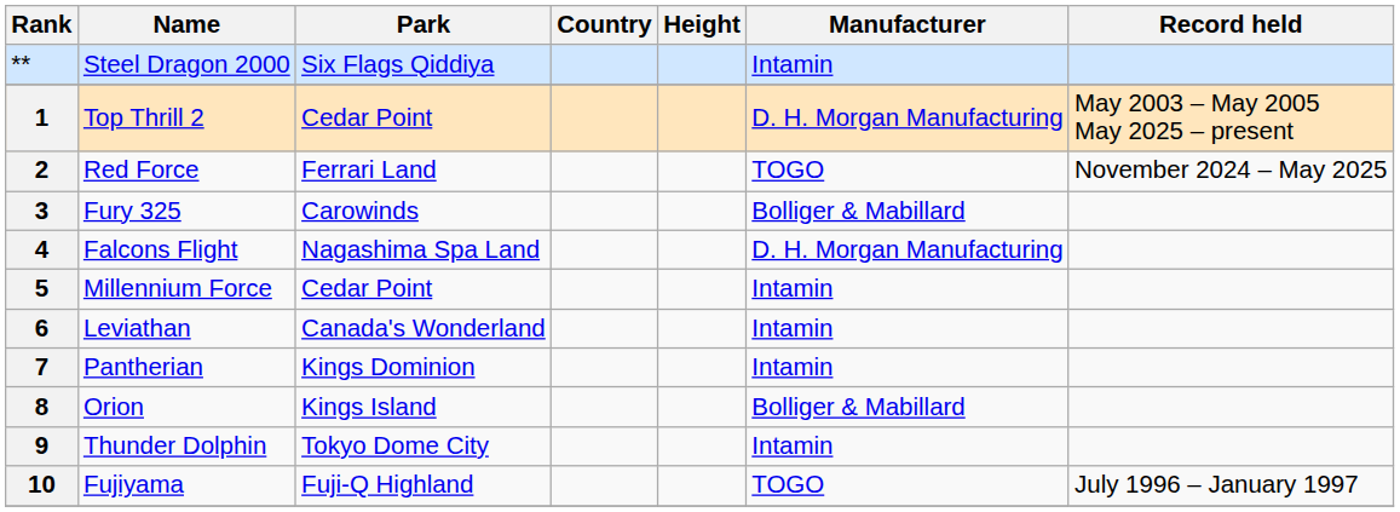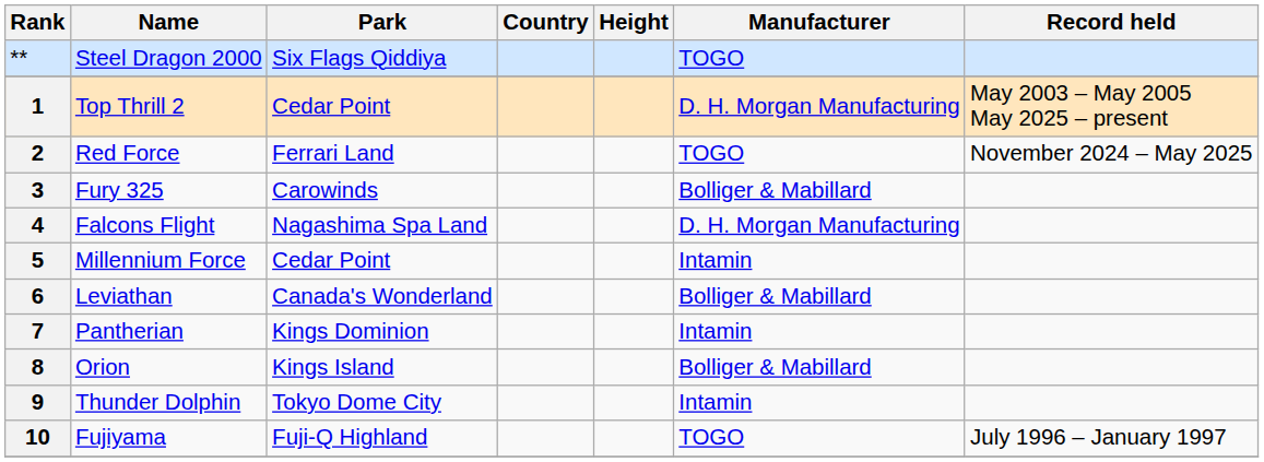 <table class="wikitable sortable plainrowheaders">
 <tr>
 <th data-sort-type="number" scope="col">Rank</th>
 <th scope="col">Name</th>
 <th scope="col">Park</th>
 <th scope="col">Country</th>
 <th scope="col">Height</th>
 <th scope="col">Manufacturer</th>
 <th scope="col">Record held</th>
 </tr>
 <tr style="background-color: #D0E7FF">
 <td>**</td>
 <td><a href='#'>Steel Dragon 2000</a></td>
 <td><a href='#'>Six Flags Qiddiya</a></td>
 <td></td>
 <td></td>
-<td><a href='#'>Intamin</a></td>
+<td><a href='#'>TOGO</a></td>
 <td></td>
 </tr>
 <tr>
 </tr>
 <tr style="background-color: #FFE6BD">
 <th>1</th>
 <td><a href='#'>Top Thrill 2</a></td>
 <td><a href='#'>Cedar Point</a></td>
 <td></td>
 <td></td>
 <td><a href='#'>D. H. Morgan Manufacturing</a></td>
 <td data-sort-value="2003–05">May 2003 – May 2005<br>May 2025 – present</td>
 </tr>
 <tr>
 <th>2</th>
 <td><a href='#'>Red Force</a></td>
 <td><a href='#'>Ferrari Land</a></td>
 <td></td>
 <td></td>
 <td><a href='#'>TOGO</a></td>
 <td data-sort-value="2024–11">November 2024 – May 2025</td>
 </tr>
 <tr>
 <th>3</th>
 <td><a href='#'>Fury 325</a></td>
 <td><a href='#'>Carowinds</a></td>
 <td></td>
 <td></td>
 <td><a href='#'>Bolliger & Mabillard</a></td>
 <td></td>
 </tr>
 <tr>
 <th>4</th>
 <td><a href='#'>Falcons Flight</a></td>
 <td><a href='#'>Nagashima Spa Land</a></td>
 <td></td>
 <td></td>
 <td><a href='#'>D. H. Morgan Manufacturing</a></td>
 <td></td>
 </tr>
 <tr>
 <th>5</th>
 <td><a href='#'>Millennium Force</a></td>
 <td><a href='#'>Cedar Point</a></td>
 <td></td>
 <td></td>
 <td><a href='#'>Intamin</a></td>
 <td></td>
 </tr>
 <tr>
 <th>6</th>
 <td><a href='#'>Leviathan</a></td>
 <td><a href='#'>Canada's Wonderland</a></td>
 <td></td>
 <td></td>
-<td><a href='#'>Intamin</a></td>
+<td><a href='#'>Bolliger & Mabillard</a></td>
 <td></td>
 </tr>
 <tr>
 <th>7</th>
 <td><a href='#'>Pantherian</a></td>
 <td><a href='#'>Kings Dominion</a></td>
 <td></td>
 <td></td>
 <td><a href='#'>Intamin</a></td>
 <td></td>
 </tr>
 <tr>
 <th>8</th>
 <td><a href='#'>Orion</a></td>
 <td><a href='#'>Kings Island</a></td>
 <td></td>
 <td></td>
 <td><a href='#'>Bolliger & Mabillard</a></td>
 <td></td>
 </tr>
 <tr>
 <th>9</th>
 <td><a href='#'>Thunder Dolphin</a></td>
 <td><a href='#'>Tokyo Dome City</a></td>
 <td></td>
 <td></td>
 <td><a href='#'>Intamin</a></td>
 <td></td>
 </tr>
 <tr>
 <th>10</th>
 <td><a href='#'>Fujiyama</a></td>
 <td><a href='#'>Fuji-Q Highland</a></td>
 <td></td>
 <td></td>
 <td><a href='#'>TOGO</a></td>
 <td data-sort-value="1996–07">July 1996 – January 1997</td>
 </tr>
 <tr>
 </tr>
 </table>
